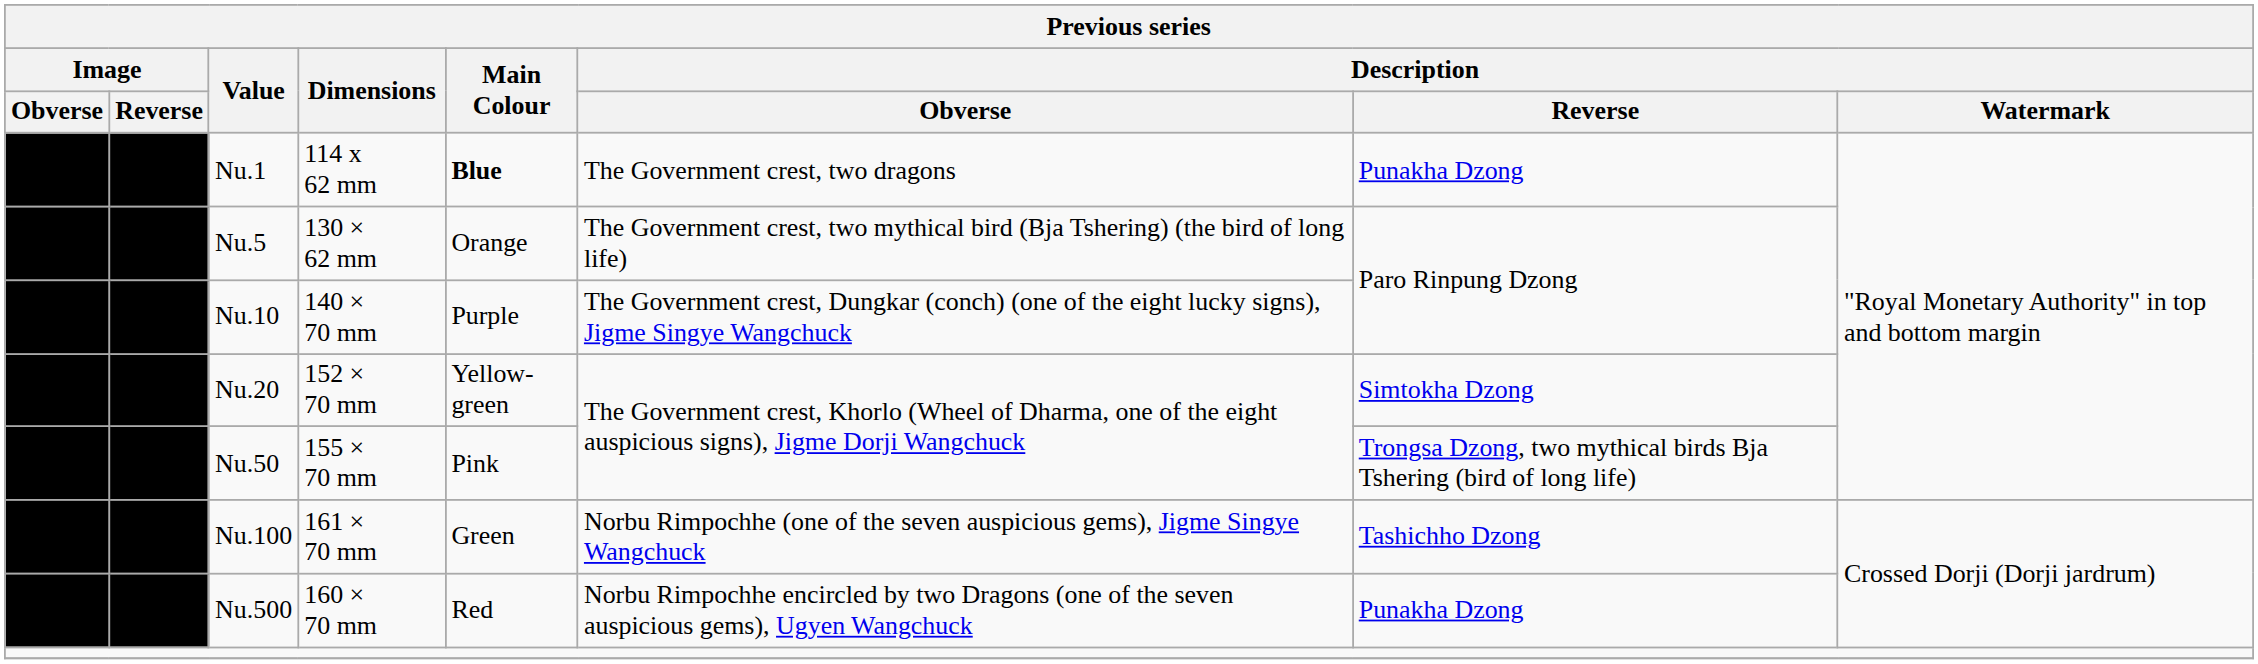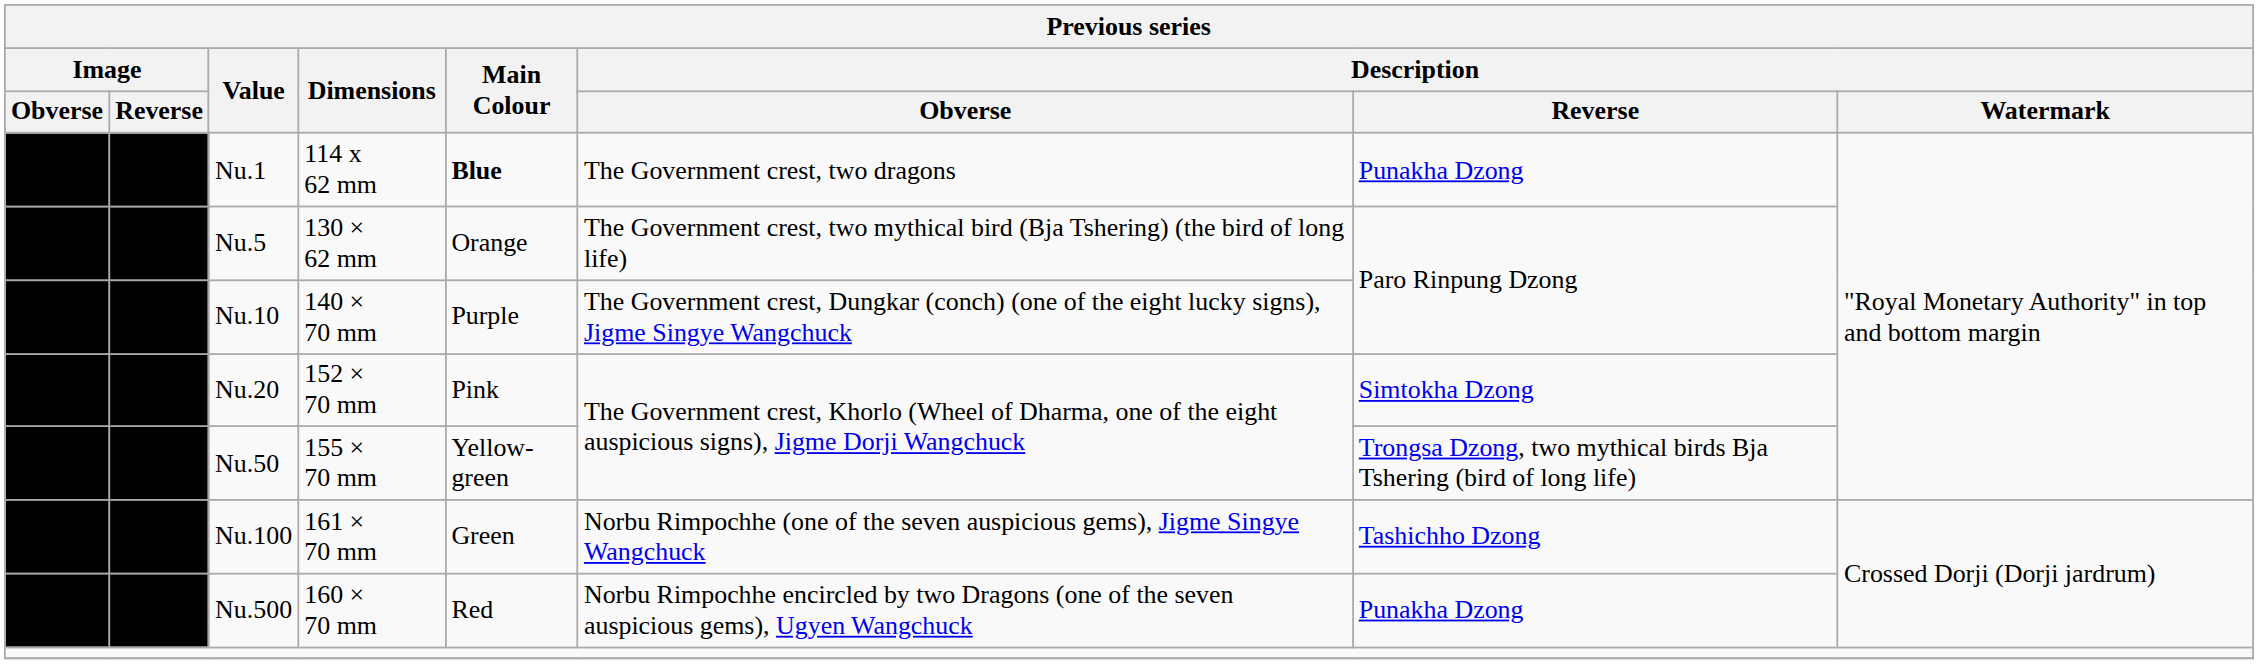 <table class="wikitable" style="font-size: 90%">
 <tr>
 <th colspan="8">Previous series </th>
 </tr>
 <tr>
 <th colspan="2">Image</th>
 <th rowspan="2">Value</th>
 <th rowspan="2">Dimensions</th>
 <th rowspan="2">Main Colour</th>
 <th colspan="3">Description</th>
 </tr>
 <tr>
 <th>Obverse</th>
 <th>Reverse</th>
 <th>Obverse</th>
 <th>Reverse</th>
 <th>Watermark</th>
 </tr>
 <tr>
 <td align="center" bgcolor="#000000"></td>
 <td align="center" bgcolor="#000000"></td>
 <td>Nu.1</td>
 <td>114 x 62 mm</td>
 <td><strong>Blue</strong></td>
 <td>The Government crest, two dragons</td>
 <td><a href='#'>Punakha Dzong</a></td>
 <td rowspan="5">"Royal Monetary Authority" in top and bottom margin</td>
 </tr>
 <tr>
 <td align="center" bgcolor="#000000"></td>
 <td align="center" bgcolor="#000000"></td>
 <td>Nu.5</td>
 <td>130 × 62 mm</td>
 <td>Orange</td>
 <td>The Government crest, two mythical bird (Bja Tshering) (the bird of long life)</td>
 <td rowspan="2">Paro Rinpung Dzong</td>
 </tr>
 <tr>
 <td align="center" bgcolor="#000000"></td>
 <td align="center" bgcolor="#000000"></td>
 <td>Nu.10</td>
 <td>140 × 70 mm</td>
 <td>Purple</td>
 <td>The Government crest,  Dungkar (conch) (one of the eight lucky signs), <a href='#'>Jigme Singye Wangchuck</a></td>
 </tr>
 <tr>
 <td align="center" bgcolor="#000000"></td>
 <td align="center" bgcolor="#000000"></td>
 <td>Nu.20</td>
 <td>152 × 70 mm</td>
-<td>Yellow-green</td>
+<td>Pink</td>
 <td rowspan="2">The Government crest, Khorlo (Wheel of Dharma, one of the eight auspicious signs), <a href='#'>Jigme Dorji Wangchuck</a></td>
 <td><a href='#'>Simtokha Dzong</a></td>
 </tr>
 <tr>
 <td align="center" bgcolor="#000000"></td>
 <td align="center" bgcolor="#000000"></td>
 <td>Nu.50</td>
 <td>155 × 70 mm</td>
-<td>Pink</td>
+<td>Yellow-green</td>
 <td><a href='#'>Trongsa Dzong</a>, two mythical birds Bja Tshering (bird of long life)</td>
 </tr>
 <tr>
 <td align="center" bgcolor="#000000"></td>
 <td align="center" bgcolor="#000000"></td>
 <td>Nu.100</td>
 <td>161 × 70 mm</td>
 <td>Green</td>
 <td>Norbu Rimpochhe (one of the seven auspicious gems), <a href='#'>Jigme Singye Wangchuck</a></td>
 <td><a href='#'>Tashichho Dzong</a></td>
 <td rowspan="2">Crossed Dorji (Dorji jardrum)</td>
 </tr>
 <tr>
 <td align="center" bgcolor="#000000"></td>
 <td align="center" bgcolor="#000000"></td>
 <td>Nu.500</td>
 <td>160 × 70 mm</td>
 <td>Red</td>
 <td>Norbu Rimpochhe encircled by two Dragons (one of the seven auspicious gems), <a href='#'>Ugyen Wangchuck</a></td>
 <td><a href='#'>Punakha Dzong</a></td>
 </tr>
 <tr>
 <td colspan="8"></td>
 </tr>
 <tr>
 </tr>
 </table>
